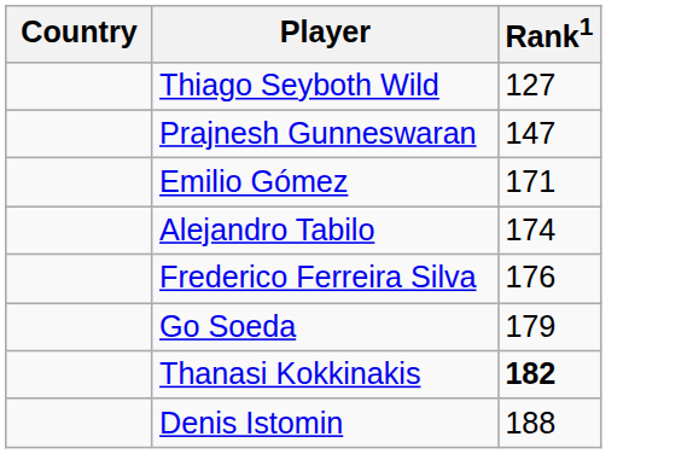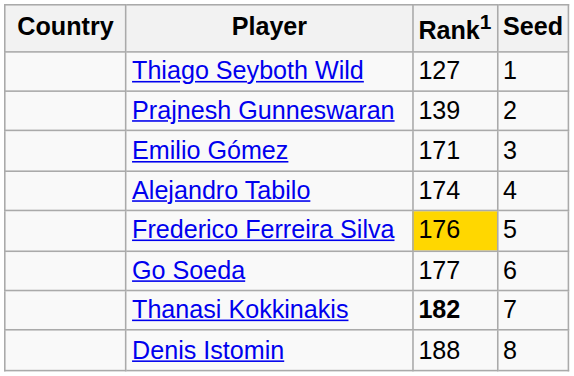 <table class="sortable wikitable">
 <tr>
 <th width="70">Country</th>
 <th width="175">Player</th>
 <th>Rank<sup>1</sup></th>
+<th>Seed</th>
 </tr>
 <tr>
 <td></td>
 <td><a href='#'>Thiago Seyboth Wild</a></td>
 <td>127</td>
+<td>1</td>
 </tr>
 <tr>
 <td></td>
 <td><a href='#'>Prajnesh Gunneswaran</a></td>
-<td>147</td>
+<td>139</td>
+<td>2</td>
 </tr>
 <tr>
 <td></td>
 <td><a href='#'>Emilio Gómez</a></td>
 <td>171</td>
+<td>3</td>
 </tr>
 <tr>
 <td></td>
 <td><a href='#'>Alejandro Tabilo</a></td>
 <td>174</td>
+<td>4</td>
 </tr>
 <tr>
 <td></td>
 <td><a href='#'>Frederico Ferreira Silva</a></td>
-<td>176</td>
+<td style="background: gold;">176</td>
+<td>5</td>
 </tr>
 <tr>
 <td></td>
 <td><a href='#'>Go Soeda</a></td>
-<td>179</td>
+<td>177</td>
+<td>6</td>
 </tr>
 <tr>
 <td></td>
 <td><a href='#'>Thanasi Kokkinakis</a></td>
 <td><strong>182</strong></td>
+<td>7</td>
 </tr>
 <tr>
 <td></td>
 <td><a href='#'>Denis Istomin</a></td>
 <td>188</td>
+<td>8</td>
 </tr>
 </table>
